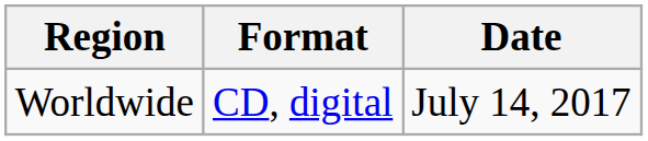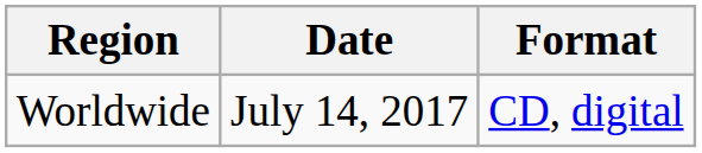 <table class="wikitable">
 <tr>
 <th>Region</th>
+<th>Date</th>
 <th>Format</th>
-<th>Date</th>
 </tr>
 <tr>
 <td>Worldwide</td>
+<td>July 14, 2017</td>
 <td><a href='#'>CD</a>, <a href='#'>digital</a></td>
-<td>July 14, 2017</td>
 </tr>
 </table>
